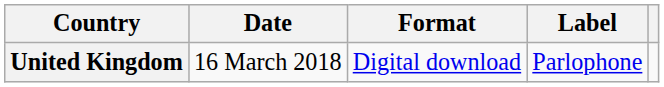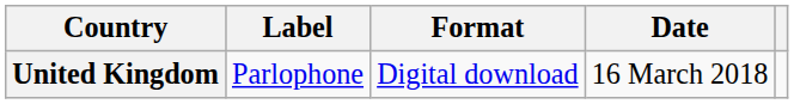 <table class="wikitable plainrowheaders">
 <tr>
 <th scope="col">Country</th>
+<th scope="col">Label</th>
+<th scope="col">Format</th>
 <th scope="col">Date</th>
-<th scope="col">Format</th>
-<th scope="col">Label</th>
 <th scope="col"></th>
 </tr>
 <tr>
 <th scope="row">United Kingdom</th>
+<td><a href='#'>Parlophone</a></td>
+<td><a href='#'>Digital download</a></td>
 <td>16 March 2018</td>
-<td><a href='#'>Digital download</a></td>
-<td><a href='#'>Parlophone</a></td>
 <td></td>
 </tr>
 </table>
